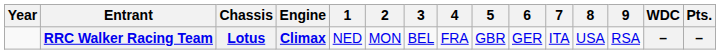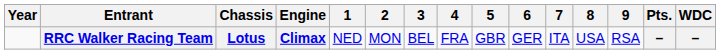 <table class="wikitable" style="text-align:center; font-size:90%">
 <tr>
 <th>Year</th>
 <th>Entrant</th>
 <th>Chassis</th>
 <th>Engine</th>
 <th>1</th>
 <th>2</th>
 <th>3</th>
 <th>4</th>
 <th>5</th>
 <th>6</th>
 <th>7</th>
 <th>8</th>
 <th>9</th>
+<th>Pts.</th>
 <th>WDC</th>
-<th>Pts.</th>
 </tr>
 <tr>
 <td></td>
 <th><a href='#'>RRC Walker Racing Team</a></th>
 <th><a href='#'>Lotus</a></th>
 <th><a href='#'>Climax</a></th>
 <td><a href='#'>NED</a></td>
 <td><a href='#'>MON</a></td>
 <td><a href='#'>BEL</a></td>
 <td><a href='#'>FRA</a></td>
 <td><a href='#'>GBR</a></td>
 <td><a href='#'>GER</a></td>
 <td><a href='#'>ITA</a></td>
 <td><a href='#'>USA</a></td>
 <td><a href='#'>RSA</a><br></td>
 <th>–</th>
 <th>–</th>
 </tr>
 </table>
